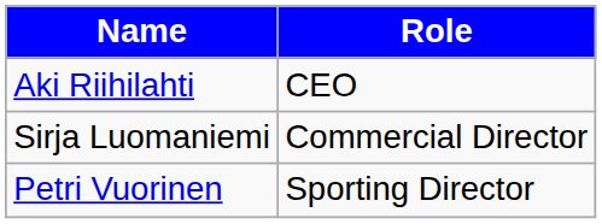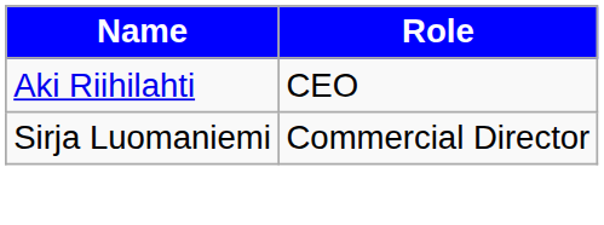 <table class="wikitable">
 <tr>
 <th style="color:#FFFFFF; background:#0000FF;">Name</th>
 <th style="color:#FFFFFF; background:#0000FF;">Role</th>
 </tr>
 <tr>
 <td> <a href='#'>Aki Riihilahti</a></td>
 <td>CEO</td>
 </tr>
 <tr>
 <td> Sirja Luomaniemi</td>
 <td>Commercial Director</td>
 </tr>
-<tr>
-<td> <a href='#'>Petri Vuorinen</a></td>
-<td>Sporting Director</td>
-</tr>
 </table>
